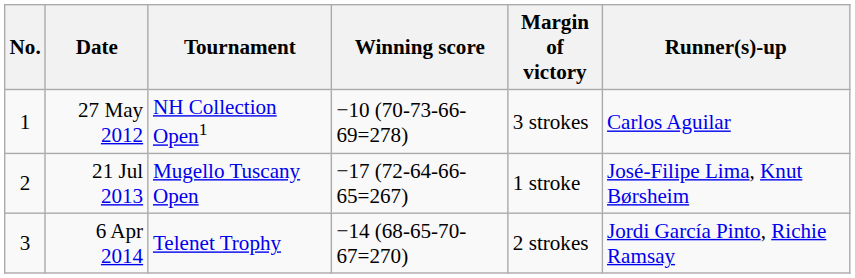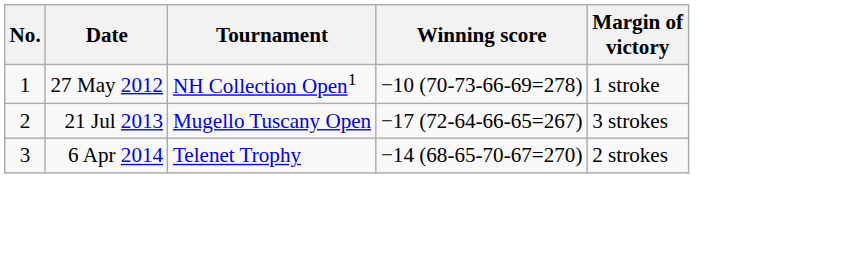 <table class="wikitable" style="font-size:95%;">
 <tr>
 <th>No.</th>
 <th>Date</th>
 <th>Tournament</th>
 <th>Winning score</th>
 <th>Margin of<br>victory</th>
-<th>Runner(s)-up</th>
 </tr>
 <tr>
 <td align=center>1</td>
 <td align=right>27 May <a href='#'>2012</a></td>
 <td><a href='#'>NH Collection Open</a><sup>1</sup></td>
 <td>−10 (70-73-66-69=278)</td>
-<td>3 strokes</td>
-<td> <a href='#'>Carlos Aguilar</a></td>
+<td>1 stroke</td>
 </tr>
 <tr>
 <td align=center>2</td>
 <td align=right>21 Jul <a href='#'>2013</a></td>
 <td><a href='#'>Mugello Tuscany Open</a></td>
 <td>−17 (72-64-66-65=267)</td>
-<td>1 stroke</td>
-<td> <a href='#'>José-Filipe Lima</a>,  <a href='#'>Knut Børsheim</a></td>
+<td>3 strokes</td>
 </tr>
 <tr>
 <td align=center>3</td>
 <td align=right>6 Apr <a href='#'>2014</a></td>
 <td><a href='#'>Telenet Trophy</a></td>
 <td>−14 (68-65-70-67=270)</td>
 <td>2 strokes</td>
-<td> <a href='#'>Jordi García Pinto</a>,  <a href='#'>Richie Ramsay</a></td>
 </tr>
 </table>
